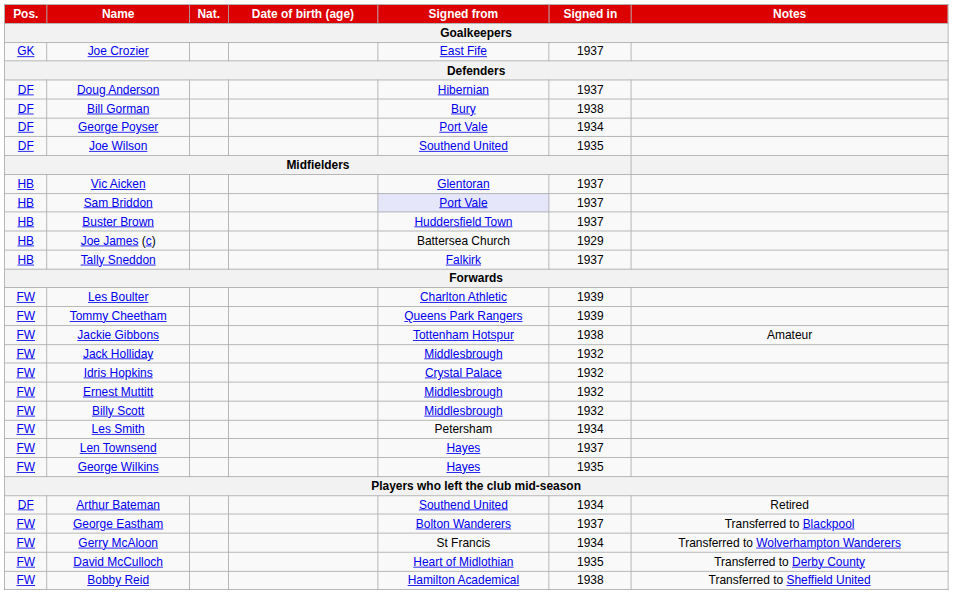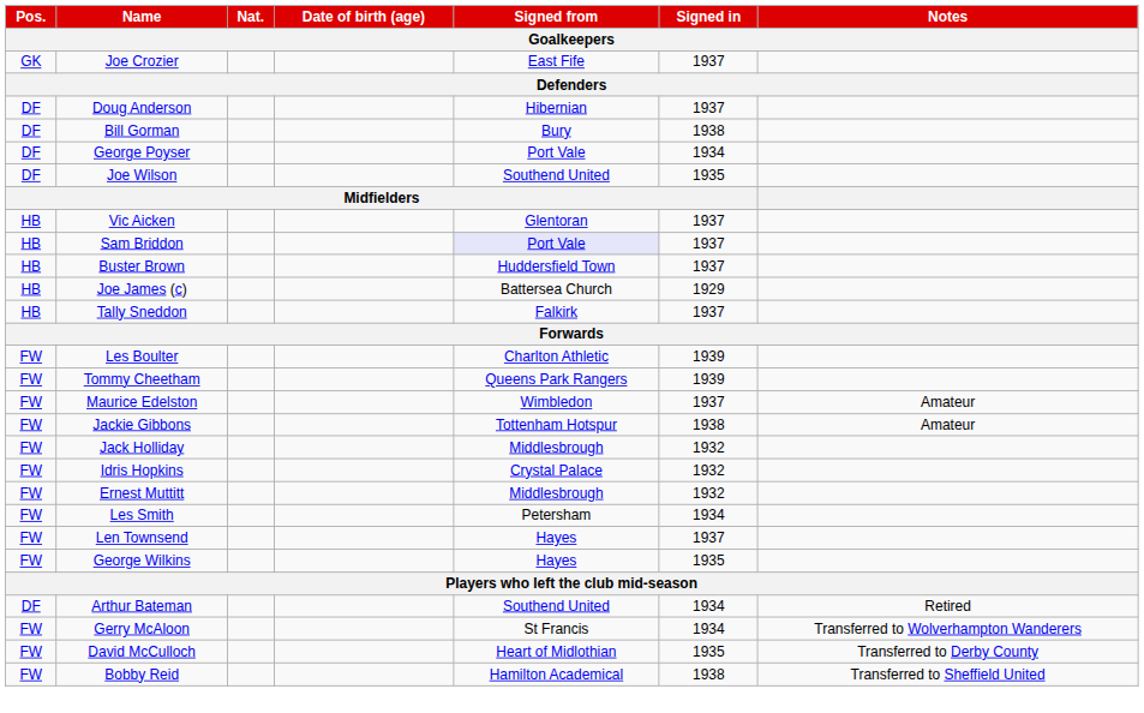 <table class="wikitable"  style="text-align:center; font-size:90%; width:90%;">
 <tr>
 <th style="background:#d00; color:white; text-align:center;">Pos.</th>
 <th style="background:#d00; color:white; text-align:center;">Name</th>
 <th style="background:#d00; color:white; text-align:center;">Nat.</th>
 <th style="background:#d00; color:white; text-align:center;">Date of birth (age)</th>
 <th style="background:#d00; color:white; text-align:center;">Signed from</th>
 <th style="background:#d00; color:white; text-align:center;">Signed in</th>
 <th style="background:#d00; color:white; text-align:center;">Notes</th>
 </tr>
 <tr>
 <th colspan="7">Goalkeepers</th>
 </tr>
 <tr>
 <td><a href='#'>GK</a></td>
 <td><a href='#'>Joe Crozier</a></td>
 <td></td>
 <td></td>
 <td><a href='#'>East Fife</a></td>
 <td>1937</td>
 <td></td>
 </tr>
 <tr>
 <th colspan="7">Defenders</th>
 </tr>
 <tr>
 <td><a href='#'>DF</a></td>
 <td><a href='#'>Doug Anderson</a></td>
 <td></td>
 <td></td>
 <td><a href='#'>Hibernian</a></td>
 <td>1937</td>
 <td></td>
 </tr>
 <tr>
 <td><a href='#'>DF</a></td>
 <td><a href='#'>Bill Gorman</a></td>
 <td></td>
 <td></td>
 <td><a href='#'>Bury</a></td>
 <td>1938</td>
 <td></td>
 </tr>
 <tr>
 <td><a href='#'>DF</a></td>
 <td><a href='#'>George Poyser</a></td>
 <td></td>
 <td></td>
 <td><a href='#'>Port Vale</a></td>
 <td>1934</td>
 <td></td>
 </tr>
 <tr>
 <td><a href='#'>DF</a></td>
 <td><a href='#'>Joe Wilson</a></td>
 <td></td>
 <td></td>
 <td><a href='#'>Southend United</a></td>
 <td>1935</td>
 <td></td>
 </tr>
 <tr>
 <th colspan="6">Midfielders</th>
 <th></th>
 </tr>
 <tr>
 <td><a href='#'>HB</a></td>
 <td><a href='#'>Vic Aicken</a></td>
 <td></td>
 <td></td>
 <td><a href='#'>Glentoran</a></td>
 <td>1937</td>
 <td></td>
 </tr>
 <tr>
 <td><a href='#'>HB</a></td>
 <td><a href='#'>Sam Briddon</a></td>
 <td></td>
 <td></td>
 <td style="background: lavender;"><a href='#'>Port Vale</a></td>
 <td>1937</td>
 <td></td>
 </tr>
 <tr>
 <td><a href='#'>HB</a></td>
 <td><a href='#'>Buster Brown</a></td>
 <td></td>
 <td></td>
 <td><a href='#'>Huddersfield Town</a></td>
 <td>1937</td>
 <td></td>
 </tr>
 <tr>
 <td><a href='#'>HB</a></td>
 <td><a href='#'>Joe James</a> (<a href='#'>c</a>)</td>
 <td></td>
 <td></td>
 <td>Battersea Church</td>
 <td>1929</td>
 <td></td>
 </tr>
 <tr>
 <td><a href='#'>HB</a></td>
 <td><a href='#'>Tally Sneddon</a></td>
 <td></td>
 <td></td>
 <td><a href='#'>Falkirk</a></td>
 <td>1937</td>
 <td></td>
 </tr>
 <tr>
 <th colspan="7">Forwards</th>
 </tr>
 <tr>
 <td><a href='#'>FW</a></td>
 <td><a href='#'>Les Boulter</a></td>
 <td></td>
 <td></td>
 <td><a href='#'>Charlton Athletic</a></td>
 <td>1939</td>
 <td></td>
 </tr>
 <tr>
 <td><a href='#'>FW</a></td>
 <td><a href='#'>Tommy Cheetham</a></td>
 <td></td>
 <td></td>
 <td><a href='#'>Queens Park Rangers</a></td>
 <td>1939</td>
 <td></td>
 </tr>
 <tr>
 <td><a href='#'>FW</a></td>
+<td><a href='#'>Maurice Edelston</a></td>
+<td></td>
+<td></td>
+<td><a href='#'>Wimbledon</a></td>
+<td>1937</td>
+<td>Amateur</td>
+</tr>
+<tr>
+<td><a href='#'>FW</a></td>
 <td><a href='#'>Jackie Gibbons</a></td>
 <td></td>
 <td></td>
 <td><a href='#'>Tottenham Hotspur</a></td>
 <td>1938</td>
 <td>Amateur</td>
 </tr>
 <tr>
 <td><a href='#'>FW</a></td>
 <td><a href='#'>Jack Holliday</a></td>
 <td></td>
 <td></td>
 <td><a href='#'>Middlesbrough</a></td>
 <td>1932</td>
 <td></td>
 </tr>
 <tr>
 <td><a href='#'>FW</a></td>
 <td><a href='#'>Idris Hopkins</a></td>
 <td></td>
 <td></td>
 <td><a href='#'>Crystal Palace</a></td>
 <td>1932</td>
 <td></td>
 </tr>
 <tr>
 <td><a href='#'>FW</a></td>
 <td><a href='#'>Ernest Muttitt</a></td>
-<td></td>
-<td></td>
-<td><a href='#'>Middlesbrough</a></td>
-<td>1932</td>
-<td></td>
-</tr>
-<tr>
-<td><a href='#'>FW</a></td>
-<td><a href='#'>Billy Scott</a></td>
 <td></td>
 <td></td>
 <td><a href='#'>Middlesbrough</a></td>
 <td>1932</td>
 <td></td>
 </tr>
 <tr>
 <td><a href='#'>FW</a></td>
 <td><a href='#'>Les Smith</a></td>
 <td></td>
 <td></td>
 <td>Petersham</td>
 <td>1934</td>
 <td></td>
 </tr>
 <tr>
 <td><a href='#'>FW</a></td>
 <td><a href='#'>Len Townsend</a></td>
 <td></td>
 <td></td>
 <td><a href='#'>Hayes</a></td>
 <td>1937</td>
 <td></td>
 </tr>
 <tr>
 <td><a href='#'>FW</a></td>
 <td><a href='#'>George Wilkins</a></td>
 <td></td>
 <td></td>
 <td><a href='#'>Hayes</a></td>
 <td>1935</td>
 <td></td>
 </tr>
 <tr>
 <th colspan="7">Players who left the club mid-season</th>
 </tr>
 <tr>
 <td><a href='#'>DF</a></td>
 <td><a href='#'>Arthur Bateman</a></td>
 <td></td>
 <td></td>
 <td><a href='#'>Southend United</a></td>
 <td>1934</td>
 <td>Retired</td>
 </tr>
 <tr>
 <td><a href='#'>FW</a></td>
-<td><a href='#'>George Eastham</a></td>
-<td></td>
-<td></td>
-<td><a href='#'>Bolton Wanderers</a></td>
-<td>1937</td>
-<td>Transferred to <a href='#'>Blackpool</a></td>
-</tr>
-<tr>
-<td><a href='#'>FW</a></td>
 <td><a href='#'>Gerry McAloon</a></td>
 <td></td>
 <td></td>
 <td>St Francis</td>
 <td>1934</td>
 <td>Transferred to <a href='#'>Wolverhampton Wanderers</a></td>
 </tr>
 <tr>
 <td><a href='#'>FW</a></td>
 <td><a href='#'>David McCulloch</a></td>
 <td></td>
 <td></td>
 <td><a href='#'>Heart of Midlothian</a></td>
 <td>1935</td>
 <td>Transferred to <a href='#'>Derby County</a></td>
 </tr>
 <tr>
 <td><a href='#'>FW</a></td>
 <td><a href='#'>Bobby Reid</a></td>
 <td></td>
 <td></td>
 <td><a href='#'>Hamilton Academical</a></td>
 <td>1938</td>
 <td>Transferred to <a href='#'>Sheffield United</a></td>
 </tr>
 </table>
